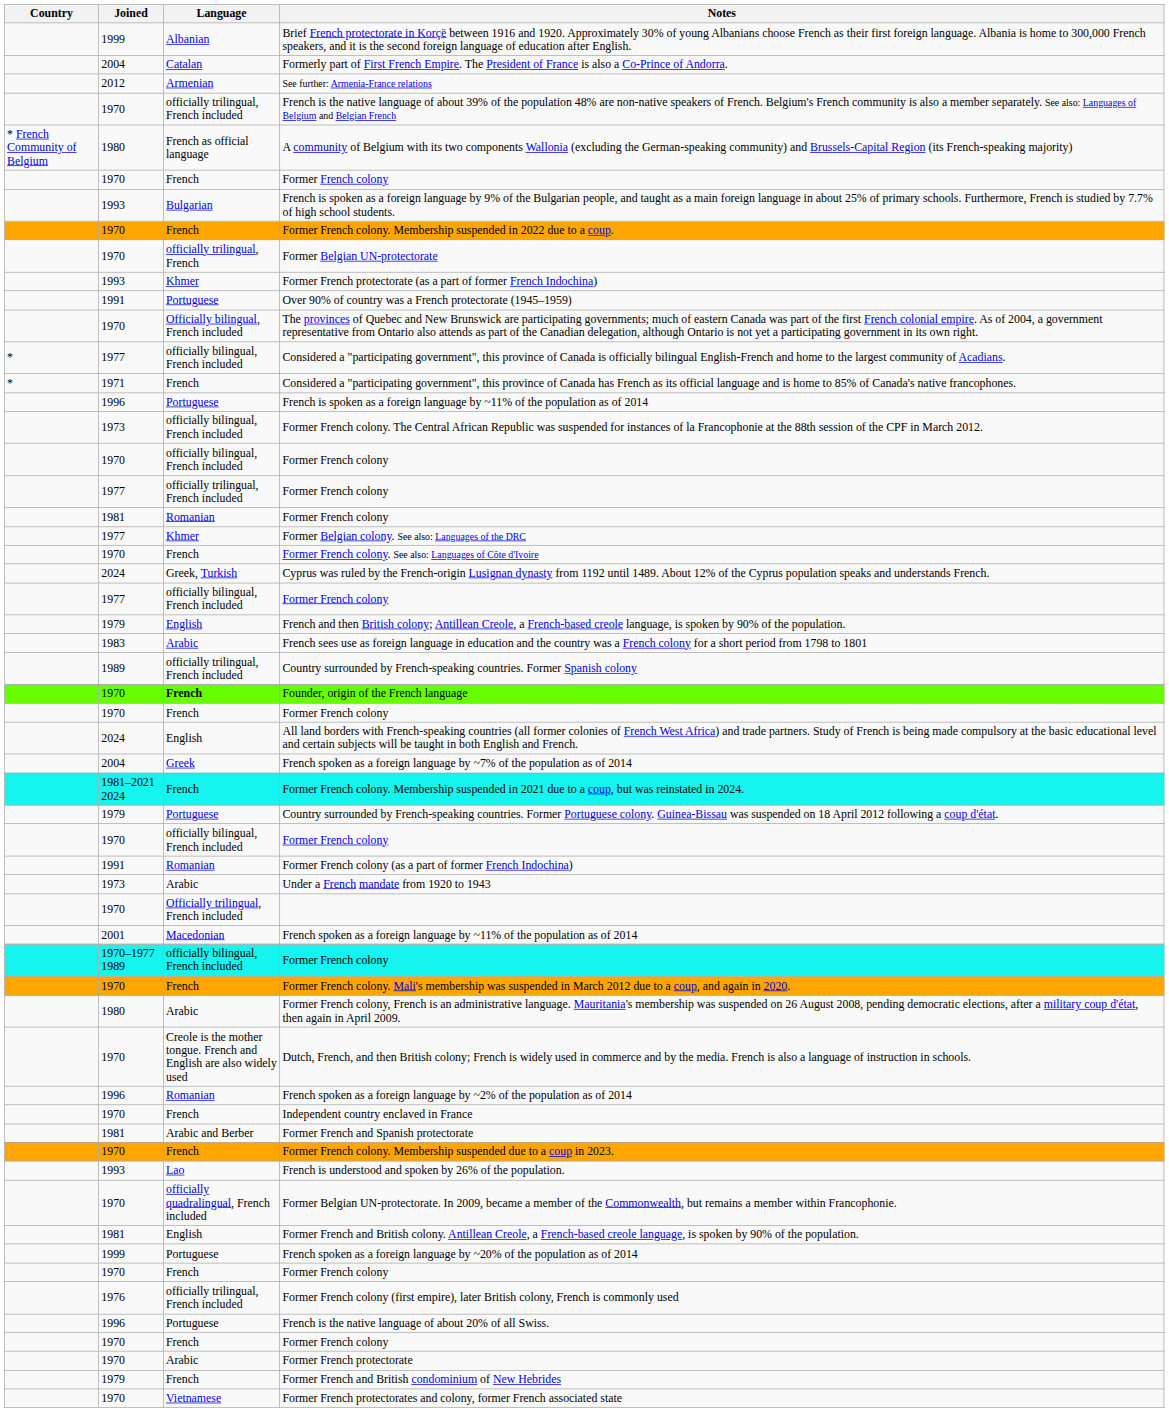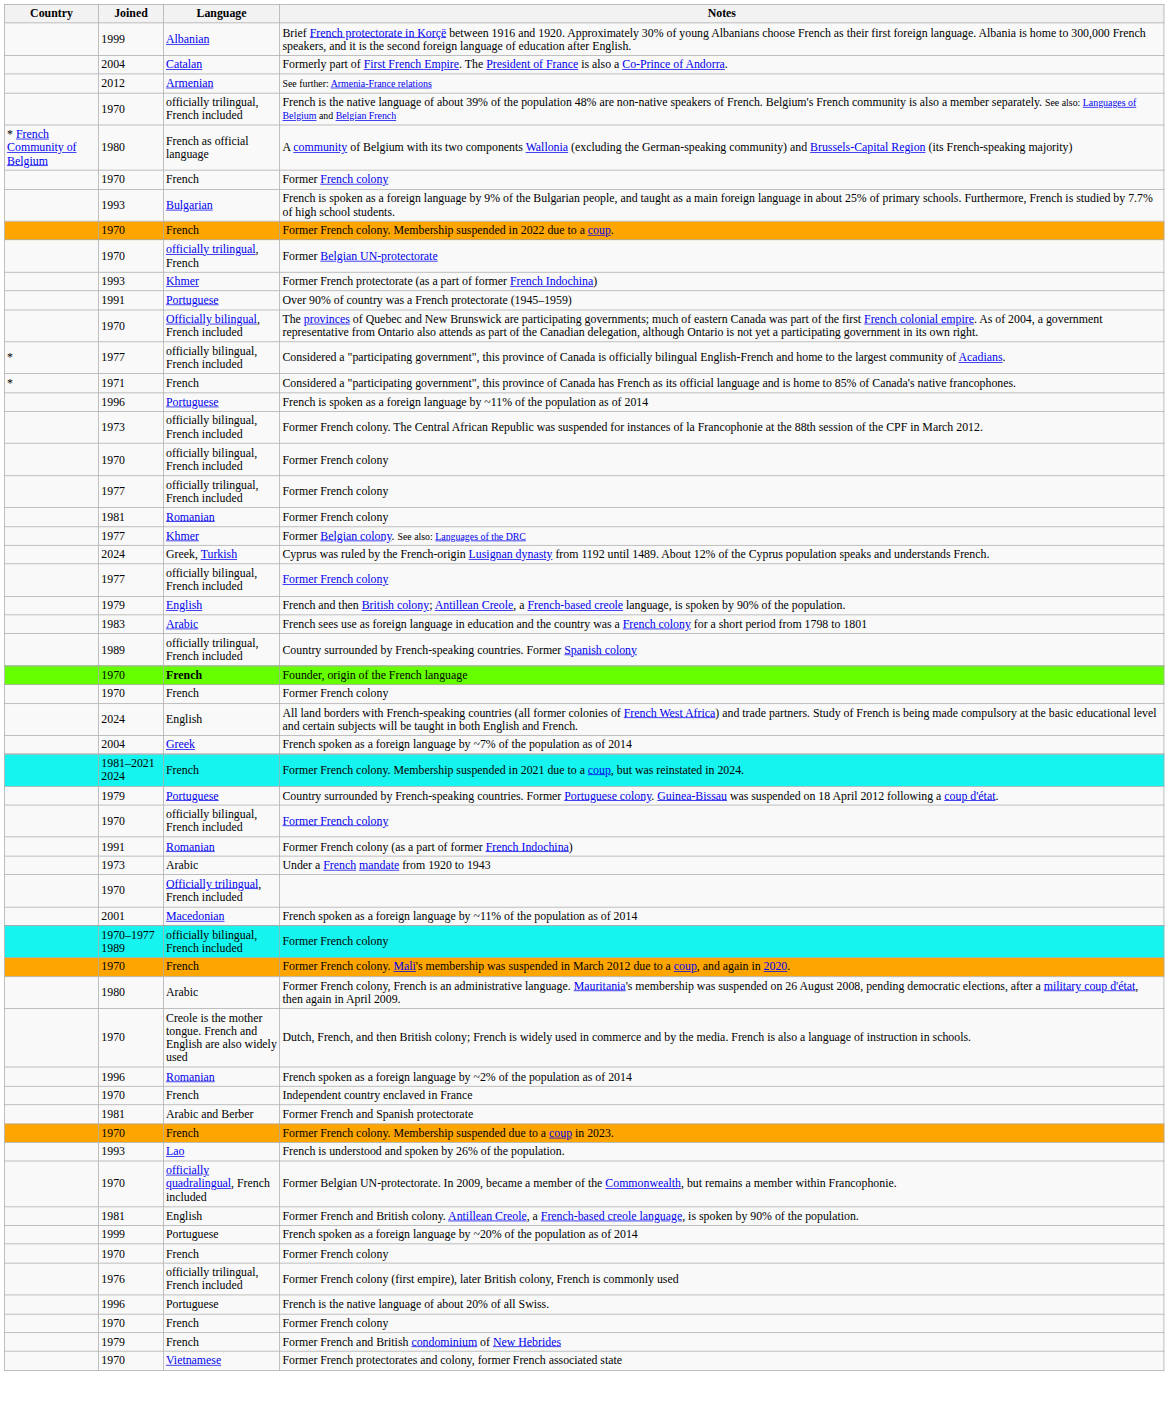 <table class="wikitable sortable">
 <tr>
 <th style="width:120px;">Country</th>
 <th width="80">Joined</th>
 <th style="width:150px;">Language</th>
 <th>Notes</th>
 </tr>
 <tr>
 <td></td>
 <td>1999</td>
 <td><a href='#'>Albanian</a></td>
 <td>Brief <a href='#'>French protectorate in Korçë</a> between 1916 and 1920. Approximately 30% of young Albanians choose French as their first foreign language. Albania is home to 300,000 French speakers, and it is the second foreign language of education after English.</td>
 </tr>
 <tr>
 <td></td>
 <td>2004</td>
 <td><a href='#'>Catalan</a></td>
 <td>Formerly part of <a href='#'>First French Empire</a>. The <a href='#'>President of France</a> is also a <a href='#'>Co-Prince of Andorra</a>.</td>
 </tr>
 <tr>
 <td></td>
 <td>2012</td>
 <td><a href='#'>Armenian</a></td>
 <td><small>See further: <a href='#'>Armenia-France relations</a></small></td>
 </tr>
 <tr>
 <td></td>
 <td>1970</td>
 <td>officially trilingual, French included</td>
 <td>French is the native language of about 39% of the population 48% are non-native speakers of French. Belgium's French community is also a member separately. <small>See also: <a href='#'>Languages of Belgium</a> and <a href='#'>Belgian French</a></small></td>
 </tr>
 <tr>
 <td>*  <a href='#'>French Community of Belgium</a></td>
 <td>1980</td>
 <td>French as official language</td>
 <td>A <a href='#'>community</a> of Belgium with its two components <a href='#'>Wallonia</a> (excluding the German-speaking community) and <a href='#'>Brussels-Capital Region</a> (its French-speaking majority)</td>
 </tr>
 <tr>
 <td></td>
 <td>1970</td>
 <td>French</td>
 <td>Former <a href='#'>French colony</a></td>
 </tr>
 <tr>
 <td></td>
 <td>1993</td>
 <td><a href='#'>Bulgarian</a></td>
 <td>French is spoken as a foreign language by 9% of the Bulgarian people, and taught as a main foreign language in about 25% of primary schools. Furthermore, French is studied by  7.7% of high school students.</td>
 </tr>
 <tr style="background:#FFA500;">
 <td></td>
 <td>1970</td>
 <td>French</td>
 <td>Former French colony. Membership suspended in 2022 due to a <a href='#'>coup</a>.</td>
 </tr>
 <tr>
 <td></td>
 <td>1970</td>
 <td><a href='#'>officially trilingual</a>, French</td>
 <td>Former <a href='#'>Belgian UN-protectorate</a></td>
 </tr>
 <tr>
 <td></td>
 <td>1993</td>
 <td><a href='#'>Khmer</a></td>
 <td>Former French protectorate (as a part of former <a href='#'>French Indochina</a>)</td>
 </tr>
 <tr>
 <td></td>
 <td>1991</td>
 <td><a href='#'>Portuguese</a></td>
 <td>Over 90% of country was a French protectorate (1945–1959)</td>
 </tr>
 <tr>
 <td></td>
 <td>1970</td>
 <td><a href='#'>Officially bilingual</a>, French included</td>
 <td>The <a href='#'>provinces</a> of Quebec and New Brunswick are participating governments; much of eastern Canada was part of the first <a href='#'>French colonial empire</a>. As of 2004, a government representative from Ontario also attends as part of the Canadian delegation, although Ontario is not yet a participating government in its own right.</td>
 </tr>
 <tr>
 <td>* </td>
 <td>1977</td>
 <td>officially bilingual, French included</td>
 <td>Considered a "participating government", this province of Canada is officially bilingual English-French and home to the largest community of <a href='#'>Acadians</a>.</td>
 </tr>
 <tr>
 <td>* </td>
 <td>1971</td>
 <td>French</td>
 <td>Considered a "participating government", this province of Canada has French as its official language and is home to 85% of Canada's native francophones.</td>
 </tr>
 <tr>
 <td></td>
 <td>1996</td>
 <td><a href='#'>Portuguese</a></td>
 <td>French is spoken as a foreign language by ~11% of the population as of 2014</td>
 </tr>
 <tr>
 <td></td>
 <td>1973</td>
 <td>officially bilingual, French included</td>
 <td>Former French colony. The Central African Republic was suspended for instances of la Francophonie at the 88th session of the CPF in March 2012.</td>
 </tr>
 <tr>
 <td></td>
 <td>1970</td>
 <td>officially bilingual, French included</td>
 <td>Former French colony</td>
 </tr>
 <tr>
 <td></td>
 <td>1977</td>
 <td>officially trilingual, French included</td>
 <td>Former French colony</td>
 </tr>
 <tr>
 <td></td>
 <td>1981</td>
 <td><a href='#'>Romanian</a></td>
 <td>Former French colony</td>
 </tr>
 <tr>
 <td></td>
 <td>1977</td>
 <td><a href='#'>Khmer</a></td>
 <td>Former <a href='#'>Belgian colony</a>. <small>See also: <a href='#'>Languages of the DRC</a></small></td>
-</tr>
-<tr>
-<td></td>
-<td>1970</td>
-<td>French</td>
-<td><a href='#'>Former French colony</a>. <small>See also: <a href='#'>Languages of Côte d'Ivoire</a></small></td>
 </tr>
 <tr>
 <td></td>
 <td>2024</td>
 <td>Greek, <a href='#'>Turkish</a></td>
 <td>Cyprus was ruled by the French-origin <a href='#'>Lusignan dynasty</a> from 1192 until 1489. About 12% of the Cyprus population speaks and understands French.</td>
 </tr>
 <tr>
 <td></td>
 <td>1977</td>
 <td>officially bilingual, French included</td>
 <td><a href='#'>Former French colony</a></td>
 </tr>
 <tr>
 <td></td>
 <td>1979</td>
 <td><a href='#'>English</a></td>
 <td>French and then <a href='#'>British colony</a>; <a href='#'>Antillean Creole</a>, a <a href='#'>French-based creole</a> language, is spoken by 90% of the population.</td>
 </tr>
 <tr>
 <td></td>
 <td>1983</td>
 <td><a href='#'>Arabic</a></td>
 <td>French sees use as foreign language in education and the country was a <a href='#'>French colony</a> for a short period from 1798 to 1801</td>
 </tr>
 <tr>
 <td></td>
 <td>1989</td>
 <td>officially trilingual, French included</td>
 <td>Country surrounded by French-speaking countries. Former <a href='#'>Spanish colony</a></td>
 </tr>
 <tr>
 </tr>
 <tr style="background:#66FF00;">
 <td><strong></strong></td>
 <td>1970</td>
 <td><strong>French</strong></td>
 <td>Founder, origin of the French language</td>
 </tr>
 <tr>
 <td></td>
 <td>1970</td>
 <td>French</td>
 <td>Former French colony</td>
 </tr>
 <tr>
 <td></td>
 <td>2024</td>
 <td>English</td>
 <td>All land borders with French-speaking countries (all former colonies of <a href='#'>French West Africa</a>) and trade partners. Study of French is being made compulsory at the basic educational level and certain subjects will be taught in both English and French.</td>
 </tr>
 <tr>
 <td></td>
 <td>2004</td>
 <td><a href='#'>Greek</a></td>
 <td>French spoken as a foreign language by ~7% of the population as of 2014</td>
 </tr>
 <tr>
 </tr>
 <tr style="background:#15F4EE">
 <td></td>
 <td>1981–2021 <br> 2024</td>
 <td>French</td>
 <td>Former French colony. Membership suspended in 2021 due to a <a href='#'>coup</a>, but was reinstated in 2024.</td>
 </tr>
 <tr>
 <td></td>
 <td>1979</td>
 <td><a href='#'>Portuguese</a></td>
 <td>Country surrounded by French-speaking countries. Former <a href='#'>Portuguese colony</a>. <a href='#'>Guinea-Bissau</a> was suspended on 18 April 2012 following a <a href='#'>coup d'état</a>.</td>
 </tr>
 <tr>
 <td></td>
 <td>1970</td>
 <td>officially bilingual, French included</td>
 <td><a href='#'>Former French colony</a></td>
 </tr>
 <tr>
 <td></td>
 <td>1991</td>
 <td><a href='#'>Romanian</a></td>
 <td>Former French colony (as a part of former <a href='#'>French Indochina</a>)</td>
 </tr>
 <tr>
 <td></td>
 <td>1973</td>
 <td>Arabic</td>
 <td>Under a <a href='#'>French</a> <a href='#'>mandate</a> from 1920 to 1943</td>
 </tr>
 <tr>
 <td></td>
 <td>1970</td>
 <td><a href='#'>Officially trilingual</a>, French included</td>
 <td></td>
 </tr>
 <tr>
 <td></td>
 <td>2001</td>
 <td><a href='#'>Macedonian</a></td>
 <td>French spoken as a foreign language by ~11% of the population as of 2014</td>
 </tr>
 <tr>
 </tr>
 <tr style="background:#15F4EE">
 <td></td>
 <td>1970–1977 <br> 1989</td>
 <td>officially bilingual, French included</td>
 <td>Former French colony</td>
 </tr>
 <tr style="background:#FFA500;">
 <td></td>
 <td>1970</td>
 <td>French</td>
 <td>Former French colony. <a href='#'>Mali</a>'s membership was suspended in March 2012 due to a <a href='#'>coup</a>, and again in <a href='#'>2020</a>.</td>
 </tr>
 <tr>
 <td></td>
 <td>1980</td>
 <td>Arabic</td>
 <td>Former French colony, French is an administrative language. <a href='#'>Mauritania</a>'s membership was suspended on 26 August 2008, pending democratic elections, after a <a href='#'>military coup d'état</a>, then again in April 2009.</td>
 </tr>
 <tr>
 <td></td>
 <td>1970</td>
 <td>Creole is the mother tongue. French and English are also widely used</td>
 <td>Dutch, French, and then British colony; French is widely used in commerce and by the media. French is also a language of instruction in schools.</td>
 </tr>
 <tr>
 <td></td>
 <td>1996</td>
 <td><a href='#'>Romanian</a></td>
 <td>French spoken as a foreign language by ~2% of the population as of 2014</td>
 </tr>
 <tr>
 <td></td>
 <td>1970</td>
 <td>French</td>
 <td>Independent country enclaved in France</td>
 </tr>
 <tr>
 <td></td>
 <td>1981</td>
 <td>Arabic and Berber</td>
 <td>Former French and Spanish protectorate</td>
 </tr>
 <tr style="background:#FFA500;">
 <td></td>
 <td>1970</td>
 <td>French</td>
 <td>Former French colony. Membership suspended due to a <a href='#'>coup</a> in 2023.</td>
 </tr>
 <tr>
 <td></td>
 <td>1993</td>
 <td><a href='#'>Lao</a></td>
 <td>French is understood and spoken by 26% of the population.</td>
 </tr>
 <tr>
 <td></td>
 <td>1970</td>
 <td><a href='#'>officially quadralingual</a>, French included</td>
 <td>Former Belgian UN-protectorate. In 2009, became a member of the <a href='#'>Commonwealth</a>, but remains a member within Francophonie.</td>
 </tr>
 <tr>
 <td></td>
 <td>1981</td>
 <td>English</td>
 <td>Former French and British colony. <a href='#'>Antillean Creole</a>, a <a href='#'>French-based creole language</a>, is spoken by 90% of the population.</td>
 </tr>
 <tr>
 <td></td>
 <td>1999</td>
 <td>Portuguese</td>
 <td>French spoken as a foreign language by ~20% of the population as of 2014</td>
 </tr>
 <tr>
 <td></td>
 <td>1970</td>
 <td>French</td>
 <td>Former French colony</td>
 </tr>
 <tr>
 <td></td>
 <td>1976</td>
 <td>officially trilingual, French included</td>
 <td>Former French colony (first empire), later British colony, French is commonly used</td>
 </tr>
 <tr>
 <td></td>
 <td>1996</td>
 <td>Portuguese</td>
 <td>French is the native language of about 20% of all Swiss.</td>
 </tr>
 <tr>
 <td></td>
 <td>1970</td>
 <td>French</td>
 <td>Former French colony</td>
 </tr>
 <tr>
 <td></td>
-<td>1970</td>
-<td>Arabic</td>
-<td>Former French protectorate</td>
-</tr>
-<tr>
-<td></td>
 <td>1979</td>
 <td>French</td>
 <td>Former French and British <a href='#'>condominium</a> of <a href='#'>New Hebrides</a></td>
 </tr>
 <tr>
 <td></td>
 <td>1970</td>
 <td><a href='#'>Vietnamese</a></td>
 <td>Former French protectorates and colony, former French associated state</td>
 </tr>
 </table>
